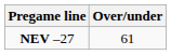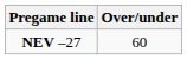 <table class="wikitable">
 <tr align="center">
 <th style=>Pregame line</th>
 <th style=>Over/under</th>
 </tr>
 <tr align="center">
 <td><strong>NEV</strong> –27</td>
-<td>61</td>
+<td>60</td>
 </tr>
 </table>
